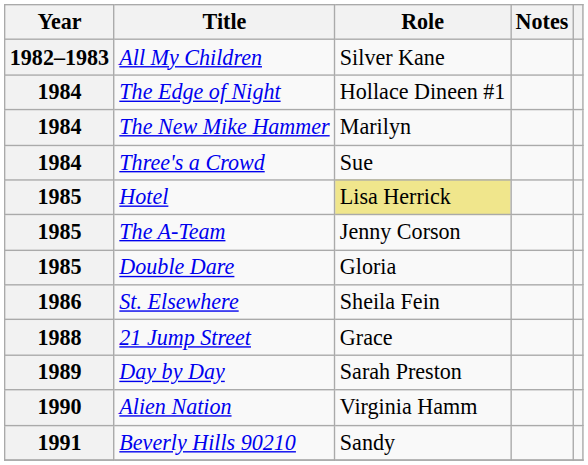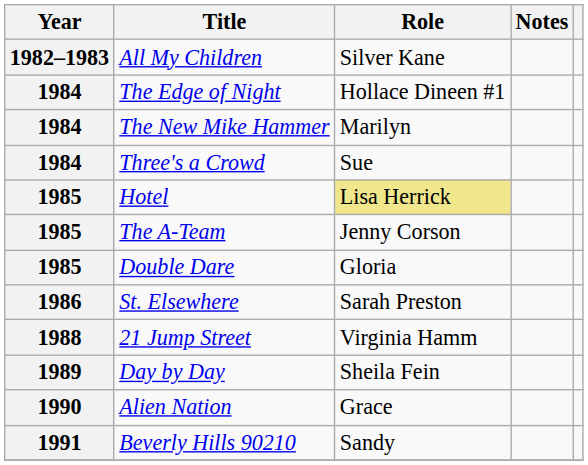 <table class="wikitable plainrowheaders sortable" style="margin-right: 0;">
 <tr>
 <th scope="col">Year</th>
 <th scope="col">Title</th>
 <th scope="col">Role</th>
 <th scope="col" class="unsortable">Notes</th>
 <th scope="col" class="unsortable"></th>
 </tr>
 <tr>
 <th scope="row">1982–1983</th>
 <td><em> <a href='#'>All My Children</a> </em></td>
 <td>Silver Kane</td>
 <td></td>
 <td style="text-align:center;"></td>
 </tr>
 <tr>
 <th scope="row">1984</th>
 <td><em> <a href='#'>The Edge of Night</a> </em></td>
 <td>Hollace Dineen #1</td>
 <td></td>
 <td style="text-align:center;"></td>
 </tr>
 <tr>
 <th scope="row">1984</th>
 <td><em> <a href='#'>The New Mike Hammer</a> </em></td>
 <td>Marilyn</td>
 <td></td>
 <td></td>
 </tr>
 <tr>
 <th scope="row">1984</th>
 <td><em> <a href='#'>Three's a Crowd</a> </em></td>
 <td>Sue</td>
 <td></td>
 <td style="text-align:center;"></td>
 </tr>
 <tr>
 <th scope="row">1985</th>
 <td><em><a href='#'>Hotel</a></em></td>
 <td style="background: khaki;">Lisa Herrick</td>
 <td></td>
 <td style="text-align:center;"></td>
 </tr>
 <tr>
 <th scope="row">1985</th>
 <td><em><a href='#'>The A-Team</a></em></td>
 <td>Jenny Corson</td>
 <td></td>
 <td style="text-align:center;"></td>
 </tr>
 <tr>
 <th scope="row">1985</th>
 <td><em> <a href='#'>Double Dare</a> </em></td>
 <td>Gloria</td>
 <td></td>
 <td style="text-align:center;"></td>
 </tr>
 <tr>
 <th scope="row">1986</th>
 <td><em> <a href='#'>St. Elsewhere</a> </em></td>
-<td>Sheila Fein</td>
+<td>Sarah Preston</td>
 <td></td>
 <td style="text-align:center;"></td>
 </tr>
 <tr>
 <th scope="row">1988</th>
 <td><em> <a href='#'>21 Jump Street</a> </em></td>
-<td>Grace</td>
+<td>Virginia Hamm</td>
 <td></td>
 <td style="text-align:center;"></td>
 </tr>
 <tr>
 <th scope="row">1989</th>
 <td><em><a href='#'>Day by Day</a></em></td>
-<td>Sarah Preston</td>
+<td>Sheila Fein</td>
 <td></td>
 <td style="text-align:center;"></td>
 </tr>
 <tr>
 <th scope="row">1990</th>
 <td><em><a href='#'>Alien Nation</a></em></td>
-<td>Virginia Hamm</td>
+<td>Grace</td>
 <td></td>
 <td style="text-align:center;"></td>
 </tr>
 <tr>
 <th scope="row">1991</th>
 <td><em> <a href='#'>Beverly Hills 90210</a> </em></td>
 <td>Sandy</td>
 <td></td>
 <td></td>
 </tr>
 <tr>
 </tr>
 </table>
